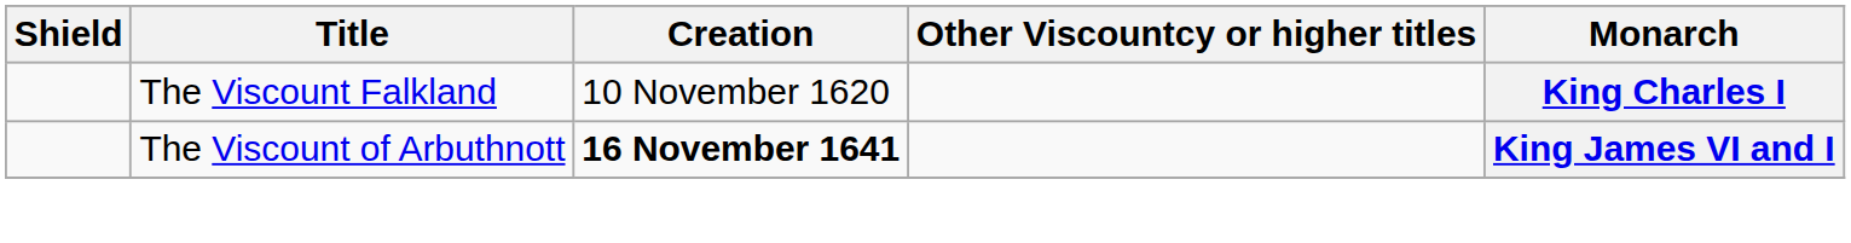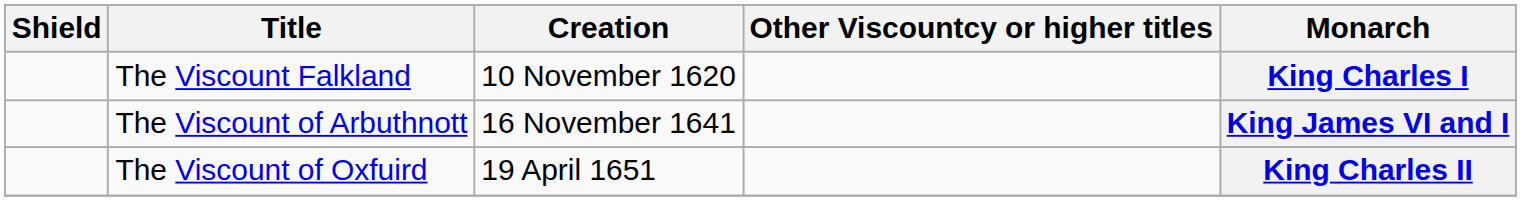 <table class="wikitable sortable">
 <tr>
 <th>Shield</th>
 <th>Title</th>
 <th>Creation</th>
 <th>Other Viscountcy or higher titles</th>
 <th>Monarch</th>
 </tr>
 <tr>
 <td align=center><br></td>
 <td>The <a href='#'>Viscount Falkland</a></td>
 <td>10 November 1620</td>
 <td></td>
 <th><a href='#'>King Charles I</a></th>
 </tr>
 <tr>
 <td align=center><br></td>
 <td>The <a href='#'>Viscount of Arbuthnott</a></td>
-<td><strong>16 November 1641</strong></td>
+<td>16 November 1641</td>
 <td></td>
 <th><a href='#'>King James VI and I</a></th>
 </tr>
 <tr>
+<td align=center><br></td>
+<td>The <a href='#'>Viscount of Oxfuird</a></td>
+<td>19 April 1651</td>
+<td></td>
+<th><a href='#'>King Charles II</a></th>
+</tr>
+<tr>
 </tr>
 </table>
